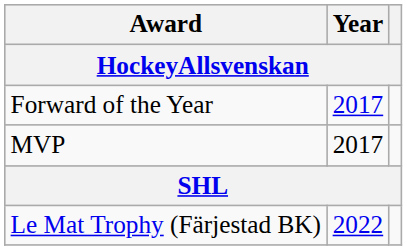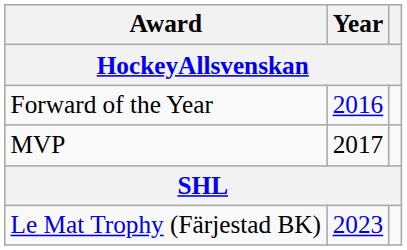 <table class="wikitable">
 <tr>
 <th>Award</th>
 <th>Year</th>
 <th></th>
 </tr>
 <tr ALIGN="center" bgcolor="#e0e0e0">
 <th colspan="3"><a href='#'>HockeyAllsvenskan</a></th>
 </tr>
 <tr>
 <td>Forward of the Year</td>
-<td><a href='#'>2017</a></td>
+<td><a href='#'>2016</a></td>
 <td></td>
 </tr>
 <tr>
 <td>MVP</td>
 <td>2017</td>
 <td></td>
 </tr>
 <tr ALIGN="center" bgcolor="#e0e0e0">
 <th colspan="3"><a href='#'>SHL</a></th>
 </tr>
 <tr>
 <td><a href='#'>Le Mat Trophy</a> (Färjestad BK)</td>
-<td><a href='#'>2022</a></td>
+<td><a href='#'>2023</a></td>
 <td></td>
 </tr>
 </table>
